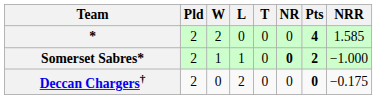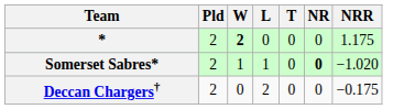 <table class="wikitable plainrowheaders" style="text-align:center;">
 <tr>
 <th scope="col" width=200>Team</th>
 <th scope="col" width=20 abbr="Played">Pld</th>
 <th scope="col" width=20 abbr="Won">W</th>
 <th scope="col" width=20 abbr="Lost">L</th>
 <th scope="col" width=20 abbr="Tied">T</th>
 <th scope="col" width=20 abbr="No result">NR</th>
-<th scope="col" width=20 abbr="Points">Pts</th>
 <th scope="col" width=40 abbr="Net run rate">NRR</th>
 </tr>
 <tr bgcolor="#ccffcc">
 <th scope="row" align=left>*</th>
 <td>2</td>
-<td>2</td>
+<td><strong>2</strong></td>
 <td>0</td>
 <td>0</td>
 <td>0</td>
-<td><strong>4</strong></td>
-<td>1.585</td>
+<td>1.175</td>
 </tr>
 <tr bgcolor="#ccffcc">
 <th scope="row" align=left> Somerset Sabres*</th>
 <td>2</td>
 <td>1</td>
 <td>1</td>
 <td>0</td>
 <td><strong>0</strong></td>
-<td><strong>2</strong></td>
-<td>−1.000</td>
+<td>−1.020</td>
 </tr>
 <tr bgcolor="#f9f9f9">
 <th scope="row" align=left> <a href='#'>Deccan Chargers</a><sup>†</sup></th>
 <td>2</td>
 <td>0</td>
 <td>2</td>
 <td>0</td>
 <td>0</td>
-<td><strong>0</strong></td>
 <td>−0.175</td>
 </tr>
 </table>
